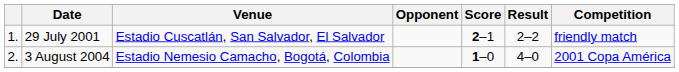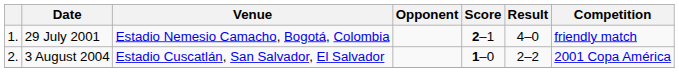 <table class="wikitable">
 <tr>
 <th></th>
 <th>Date</th>
 <th>Venue</th>
 <th>Opponent</th>
 <th>Score</th>
 <th>Result</th>
 <th>Competition</th>
 </tr>
 <tr>
 <td align="center">1.</td>
 <td>29 July 2001</td>
-<td><a href='#'>Estadio Cuscatlán</a>, <a href='#'>San Salvador</a>, <a href='#'>El Salvador</a></td>
+<td><a href='#'>Estadio Nemesio Camacho</a>, <a href='#'>Bogotá</a>, <a href='#'>Colombia</a></td>
 <td></td>
 <td align="center"><strong>2</strong>–1</td>
-<td align="center">2–2</td>
+<td align="center">4–0</td>
 <td><a href='#'>friendly match</a></td>
 </tr>
 <tr>
 <td align="center">2.</td>
 <td>3 August 2004</td>
-<td><a href='#'>Estadio Nemesio Camacho</a>, <a href='#'>Bogotá</a>, <a href='#'>Colombia</a></td>
+<td><a href='#'>Estadio Cuscatlán</a>, <a href='#'>San Salvador</a>, <a href='#'>El Salvador</a></td>
 <td></td>
 <td align="center"><strong>1</strong>–0</td>
-<td align="center">4–0</td>
+<td align="center">2–2</td>
 <td><a href='#'>2001 Copa América</a></td>
 </tr>
 <tr>
 </tr>
 </table>
